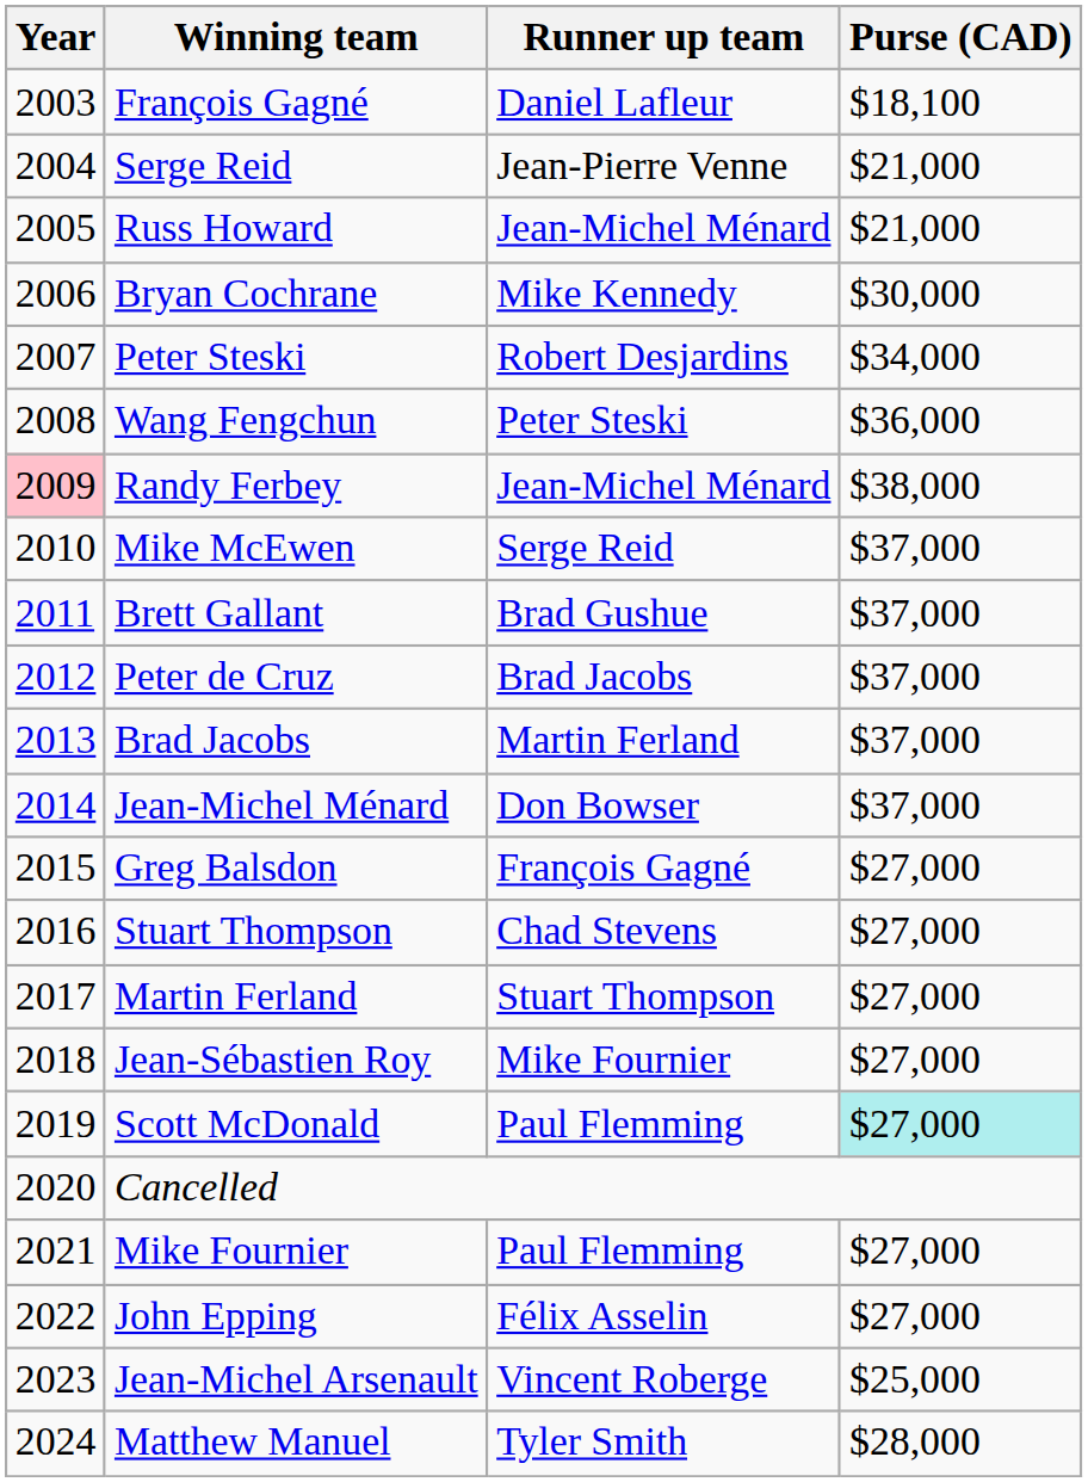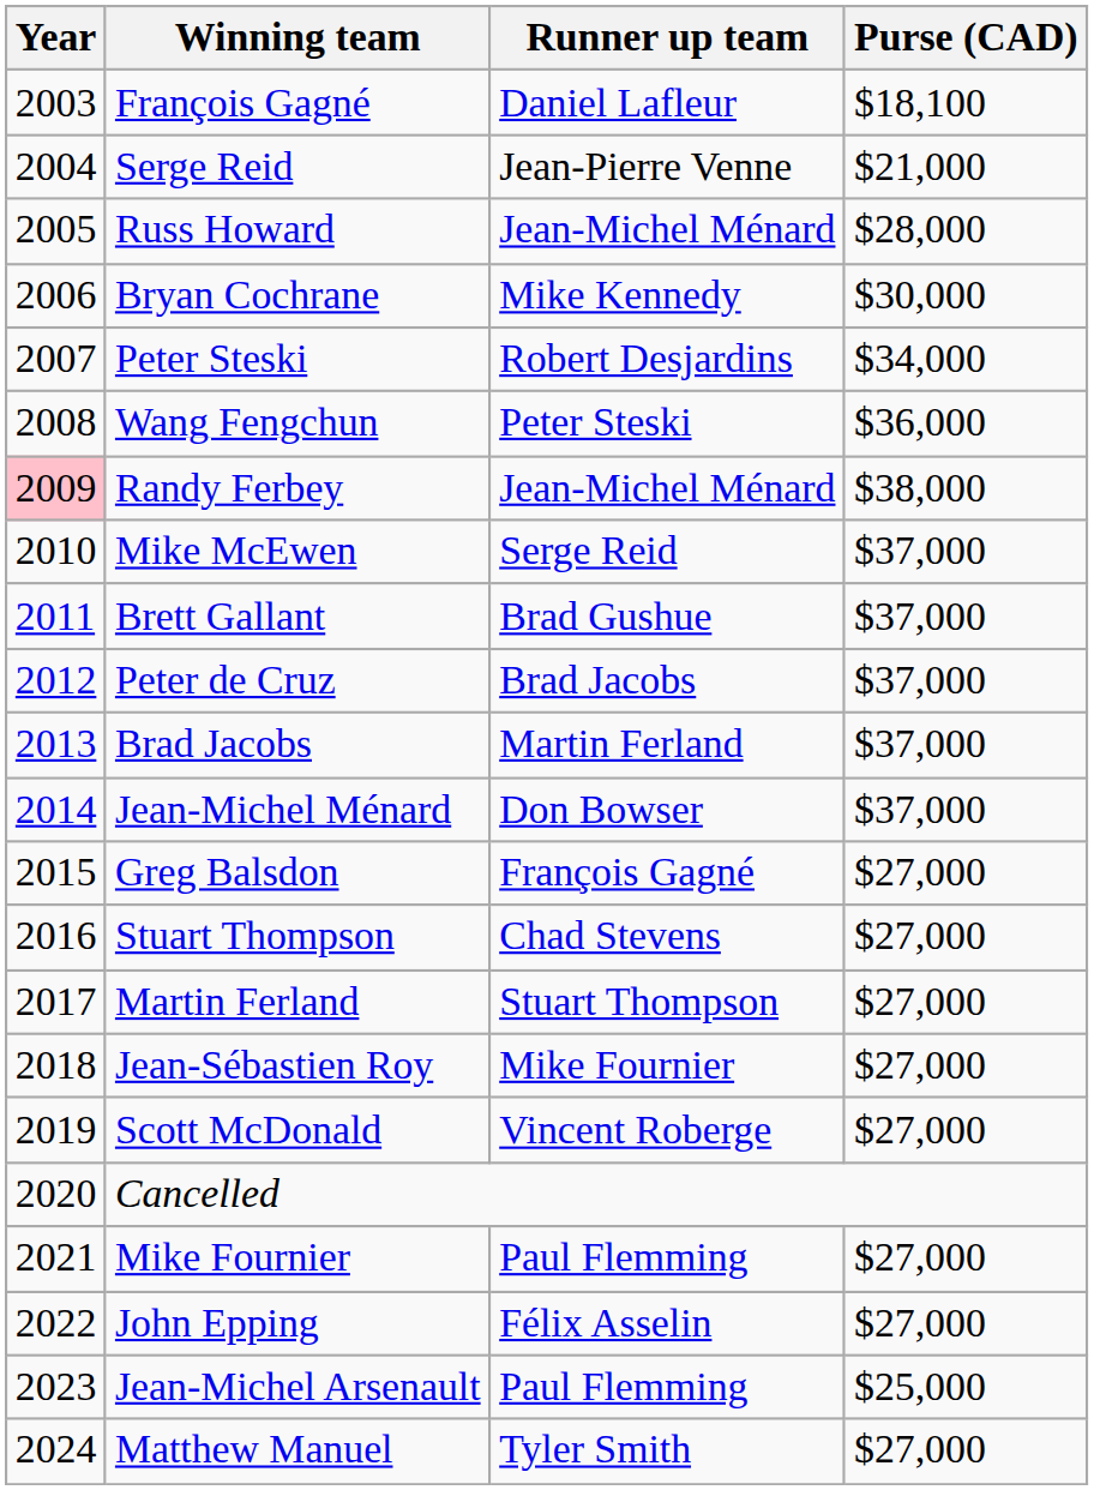 <table class="wikitable">
 <tr>
 <th scope="col">Year</th>
 <th scope="col">Winning team</th>
 <th scope="col">Runner up team</th>
 <th scope="col">Purse (CAD)</th>
 </tr>
 <tr>
 <td>2003</td>
 <td> <a href='#'>François Gagné</a></td>
 <td> <a href='#'>Daniel Lafleur</a></td>
 <td>$18,100</td>
 </tr>
 <tr>
 <td>2004</td>
 <td> <a href='#'>Serge Reid</a></td>
 <td> Jean-Pierre Venne</td>
 <td>$21,000</td>
 </tr>
 <tr>
 <td>2005</td>
 <td> <a href='#'>Russ Howard</a></td>
 <td> <a href='#'>Jean-Michel Ménard</a></td>
-<td>$21,000</td>
+<td>$28,000</td>
 </tr>
 <tr>
 <td>2006</td>
 <td> <a href='#'>Bryan Cochrane</a></td>
 <td> <a href='#'>Mike Kennedy</a></td>
 <td>$30,000</td>
 </tr>
 <tr>
 <td>2007</td>
 <td> <a href='#'>Peter Steski</a></td>
 <td> <a href='#'>Robert Desjardins</a></td>
 <td>$34,000</td>
 </tr>
 <tr>
 <td>2008</td>
 <td> <a href='#'>Wang Fengchun</a></td>
 <td> <a href='#'>Peter Steski</a></td>
 <td>$36,000</td>
 </tr>
 <tr>
 <td style="background: pink;">2009</td>
 <td> <a href='#'>Randy Ferbey</a></td>
 <td> <a href='#'>Jean-Michel Ménard</a></td>
 <td>$38,000</td>
 </tr>
 <tr>
 <td>2010</td>
 <td> <a href='#'>Mike McEwen</a></td>
 <td> <a href='#'>Serge Reid</a></td>
 <td>$37,000</td>
 </tr>
 <tr>
 <td><a href='#'>2011</a></td>
 <td> <a href='#'>Brett Gallant</a></td>
 <td> <a href='#'>Brad Gushue</a></td>
 <td>$37,000</td>
 </tr>
 <tr>
 <td><a href='#'>2012</a></td>
 <td> <a href='#'>Peter de Cruz</a></td>
 <td> <a href='#'>Brad Jacobs</a></td>
 <td>$37,000</td>
 </tr>
 <tr>
 <td><a href='#'>2013</a></td>
 <td> <a href='#'>Brad Jacobs</a></td>
 <td> <a href='#'>Martin Ferland</a></td>
 <td>$37,000</td>
 </tr>
 <tr>
 <td><a href='#'>2014</a></td>
 <td> <a href='#'>Jean-Michel Ménard</a></td>
 <td> <a href='#'>Don Bowser</a></td>
 <td>$37,000</td>
 </tr>
 <tr>
 <td>2015</td>
 <td> <a href='#'>Greg Balsdon</a></td>
 <td> <a href='#'>François Gagné</a></td>
 <td>$27,000</td>
 </tr>
 <tr>
 <td>2016</td>
 <td> <a href='#'>Stuart Thompson</a></td>
 <td> <a href='#'>Chad Stevens</a></td>
 <td>$27,000</td>
 </tr>
 <tr>
 <td>2017</td>
 <td> <a href='#'>Martin Ferland</a></td>
 <td> <a href='#'>Stuart Thompson</a></td>
 <td>$27,000</td>
 </tr>
 <tr>
 <td>2018</td>
 <td> <a href='#'>Jean-Sébastien Roy</a></td>
 <td> <a href='#'>Mike Fournier</a></td>
 <td>$27,000</td>
 </tr>
 <tr>
 <td>2019</td>
 <td> <a href='#'>Scott McDonald</a></td>
-<td> <a href='#'>Paul Flemming</a></td>
-<td style="background: paleturquoise;">$27,000</td>
+<td> <a href='#'>Vincent Roberge</a></td>
+<td>$27,000</td>
 </tr>
 <tr>
 <td>2020</td>
 <td colspan="3"><em>Cancelled</em> </td>
 </tr>
 <tr>
 <td>2021</td>
 <td> <a href='#'>Mike Fournier</a></td>
 <td> <a href='#'>Paul Flemming</a></td>
 <td>$27,000</td>
 </tr>
 <tr>
 <td>2022</td>
 <td> <a href='#'>John Epping</a></td>
 <td> <a href='#'>Félix Asselin</a></td>
 <td>$27,000</td>
 </tr>
 <tr>
 <td>2023</td>
 <td> <a href='#'>Jean-Michel Arsenault</a></td>
-<td> <a href='#'>Vincent Roberge</a></td>
+<td> <a href='#'>Paul Flemming</a></td>
 <td>$25,000</td>
 </tr>
 <tr>
 <td>2024</td>
 <td> <a href='#'>Matthew Manuel</a></td>
 <td> <a href='#'>Tyler Smith</a></td>
-<td>$28,000</td>
+<td>$27,000</td>
 </tr>
 </table>
